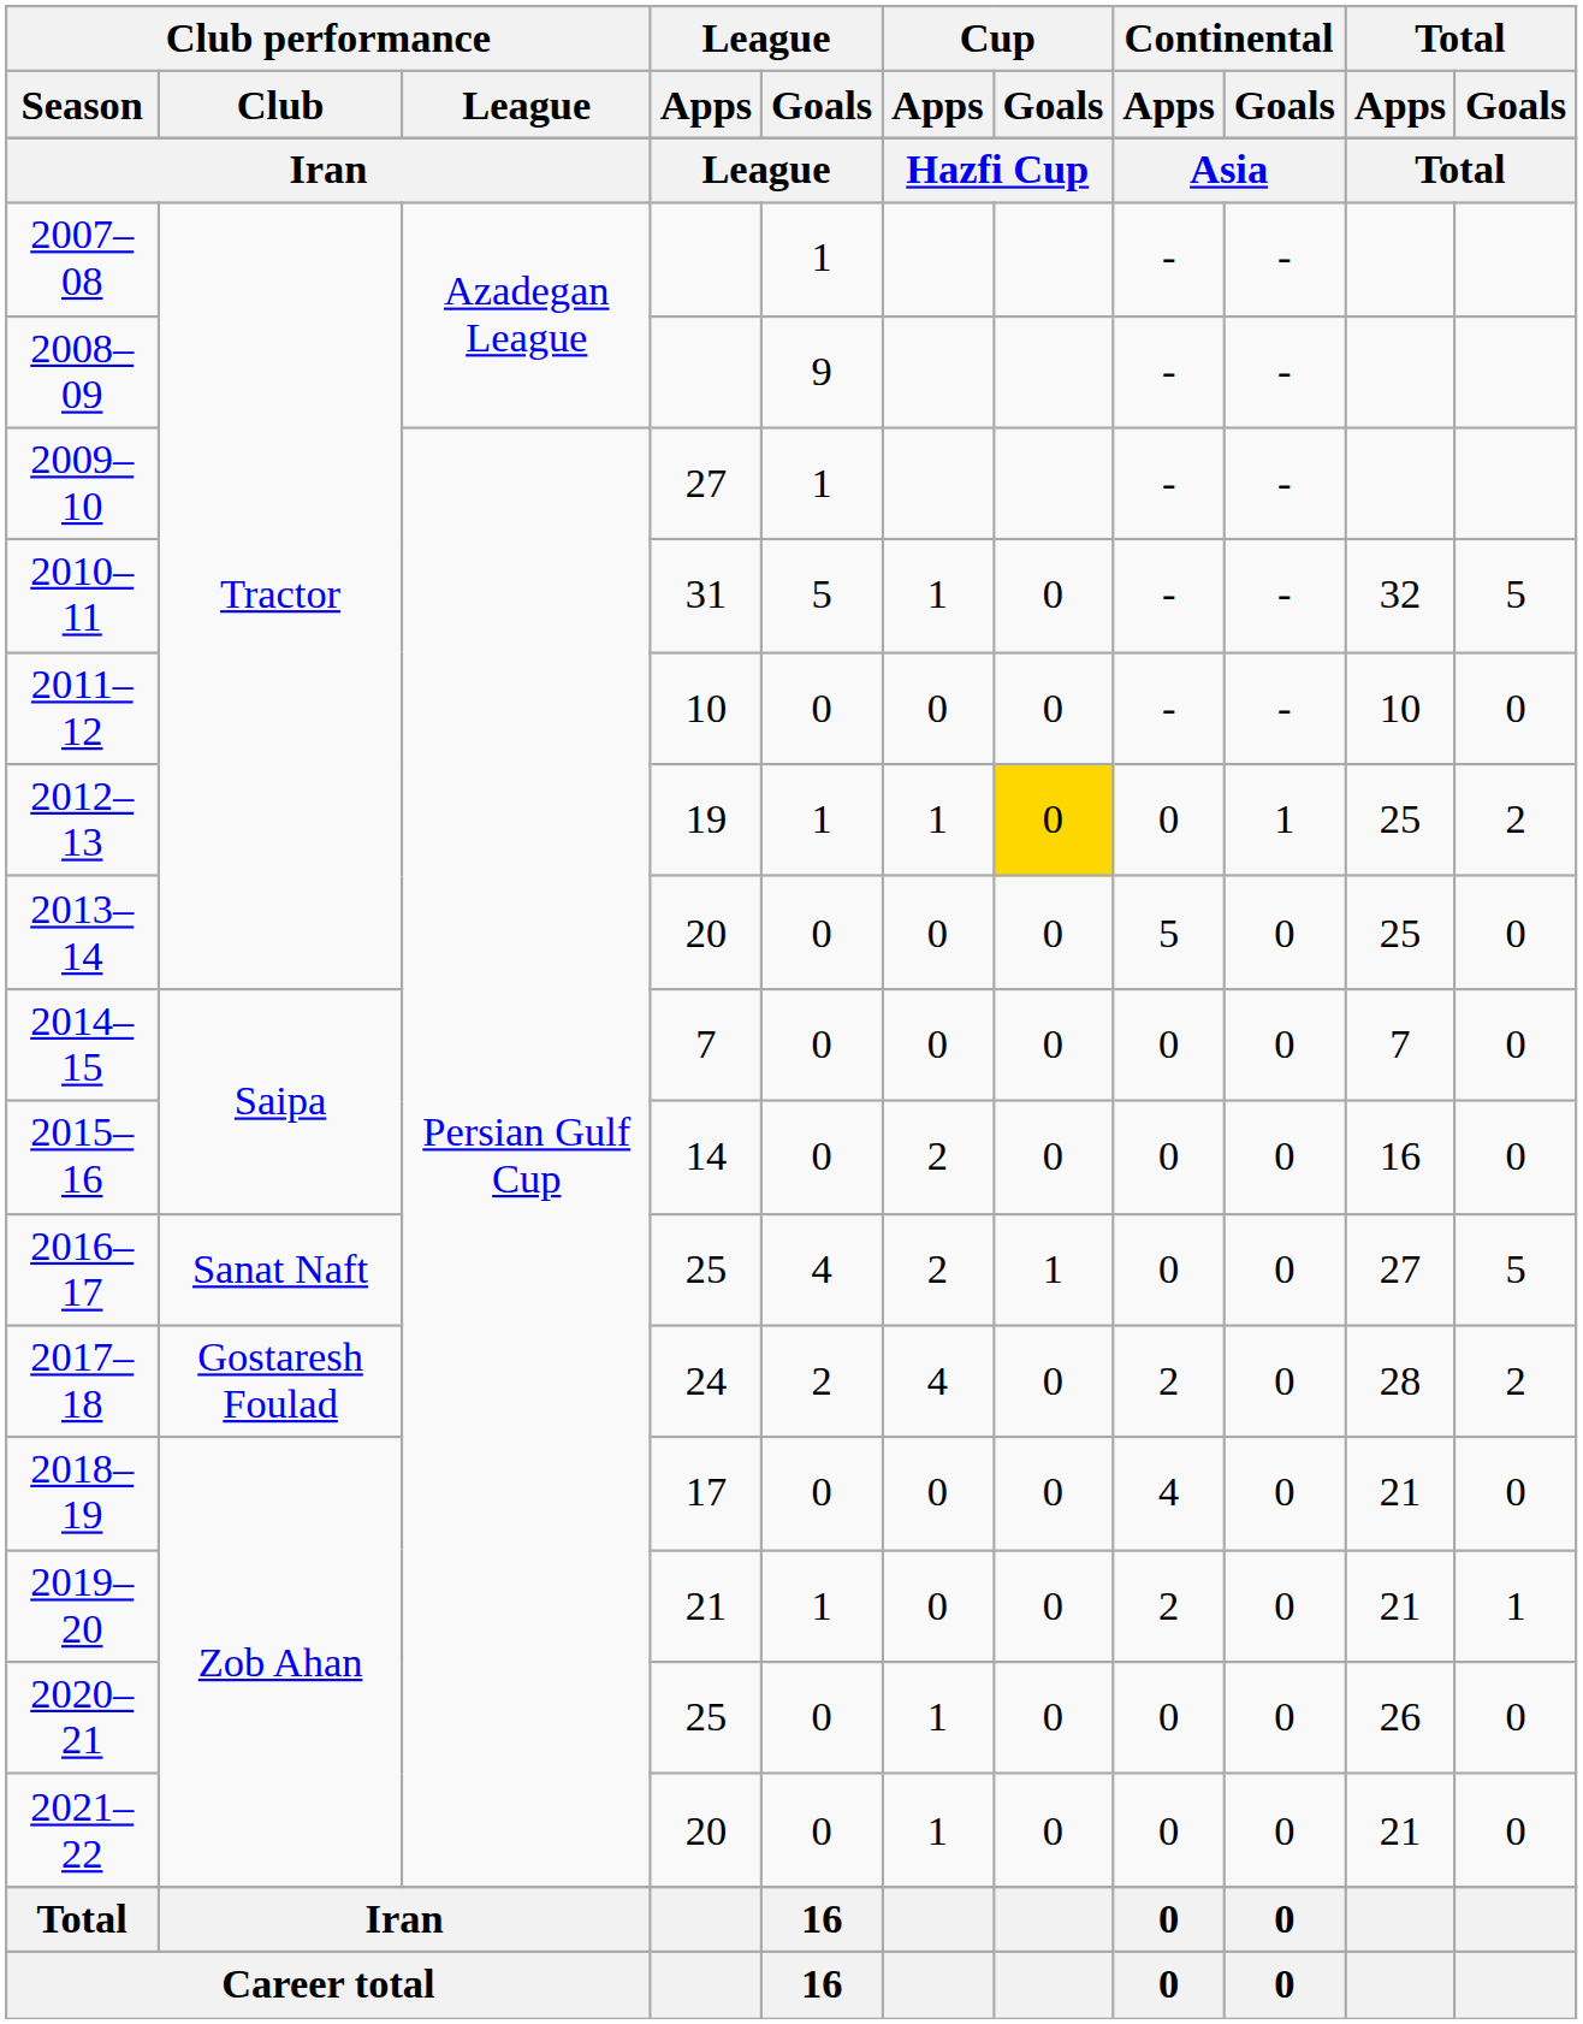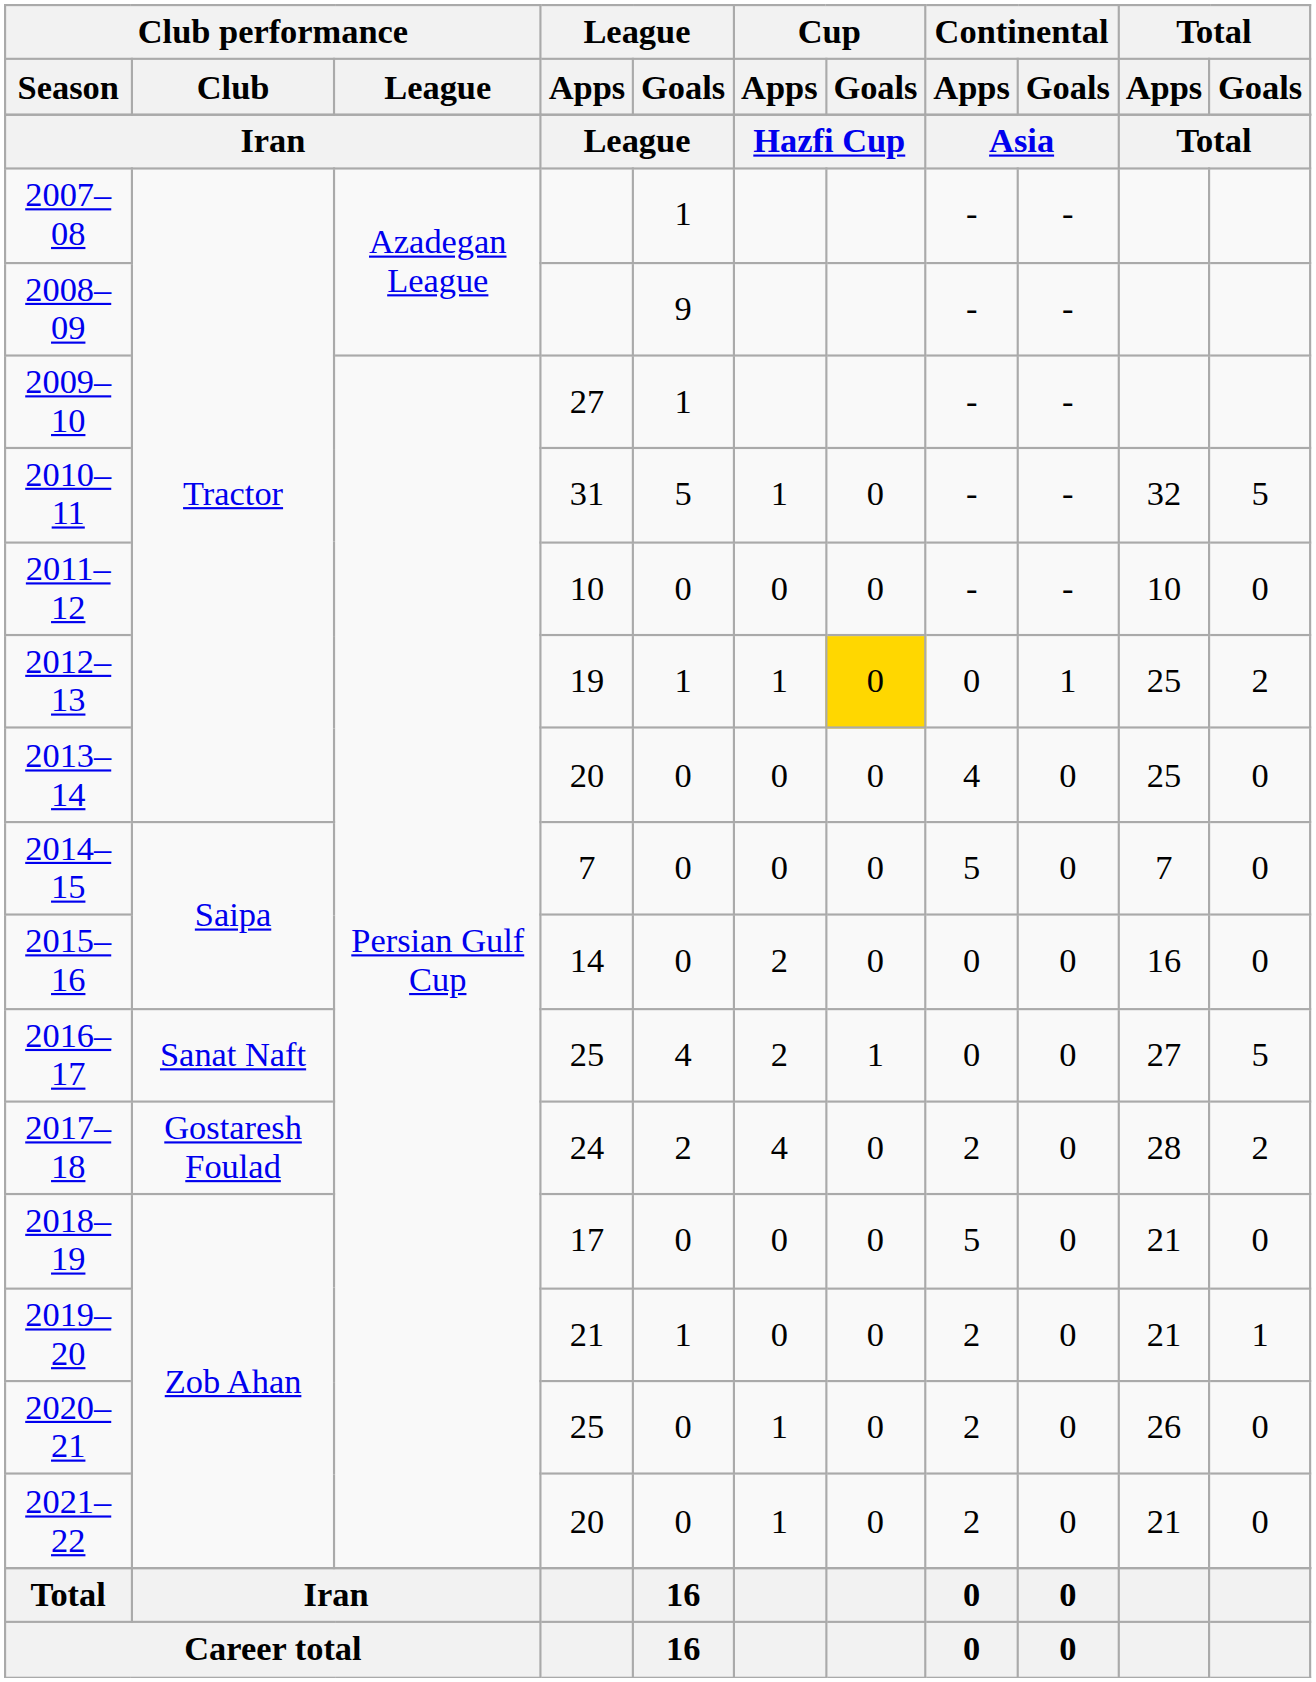 <table class="wikitable" style="text-align:center">
 <tr>
 <th colspan=3>Club performance</th>
 <th colspan=2>League</th>
 <th colspan=2>Cup</th>
 <th colspan=2>Continental</th>
 <th colspan=2>Total</th>
 </tr>
 <tr>
 <th>Season</th>
 <th>Club</th>
 <th>League</th>
 <th>Apps</th>
 <th>Goals</th>
 <th>Apps</th>
 <th>Goals</th>
 <th>Apps</th>
 <th>Goals</th>
 <th>Apps</th>
 <th>Goals</th>
 </tr>
 <tr>
 </tr>
 <tr>
 <th colspan=3>Iran</th>
 <th colspan=2>League</th>
 <th colspan=2><a href='#'>Hazfi Cup</a></th>
 <th colspan=2><a href='#'>Asia</a></th>
 <th colspan=2>Total</th>
 </tr>
 <tr>
 <td><a href='#'>2007–08</a></td>
 <td rowspan="7"><a href='#'>Tractor</a></td>
 <td rowspan="2"><a href='#'>Azadegan League</a></td>
 <td></td>
 <td>1</td>
 <td></td>
 <td></td>
 <td>-</td>
 <td>-</td>
 <td></td>
 <td></td>
 </tr>
 <tr>
 <td><a href='#'>2008–09</a></td>
 <td></td>
 <td>9</td>
 <td></td>
 <td></td>
 <td>-</td>
 <td>-</td>
 <td></td>
 <td></td>
 </tr>
 <tr>
 <td><a href='#'>2009–10</a></td>
 <td rowspan="13"><a href='#'>Persian Gulf Cup</a></td>
 <td>27</td>
 <td>1</td>
 <td></td>
 <td></td>
 <td>-</td>
 <td>-</td>
 <td></td>
 <td></td>
 </tr>
 <tr>
 <td><a href='#'>2010–11</a></td>
 <td>31</td>
 <td>5</td>
 <td>1</td>
 <td>0</td>
 <td>-</td>
 <td>-</td>
 <td>32</td>
 <td>5</td>
 </tr>
 <tr>
 <td><a href='#'>2011–12</a></td>
 <td>10</td>
 <td>0</td>
 <td>0</td>
 <td>0</td>
 <td>-</td>
 <td>-</td>
 <td>10</td>
 <td>0</td>
 </tr>
 <tr>
 <td><a href='#'>2012–13</a></td>
 <td>19</td>
 <td>1</td>
 <td>1</td>
 <td style="background: gold;">0</td>
 <td>0</td>
 <td>1</td>
 <td>25</td>
 <td>2</td>
 </tr>
 <tr>
 <td><a href='#'>2013–14</a></td>
 <td>20</td>
 <td>0</td>
 <td>0</td>
 <td>0</td>
-<td>5</td>
+<td>4</td>
 <td>0</td>
 <td>25</td>
 <td>0</td>
 </tr>
 <tr>
 <td><a href='#'>2014–15</a></td>
 <td rowspan="2"><a href='#'>Saipa</a></td>
 <td>7</td>
 <td>0</td>
 <td>0</td>
 <td>0</td>
-<td>0</td>
+<td>5</td>
 <td>0</td>
 <td>7</td>
 <td>0</td>
 </tr>
 <tr>
 <td><a href='#'>2015–16</a></td>
 <td>14</td>
 <td>0</td>
 <td>2</td>
 <td>0</td>
 <td>0</td>
 <td>0</td>
 <td>16</td>
 <td>0</td>
 </tr>
 <tr>
 <td><a href='#'>2016–17</a></td>
 <td><a href='#'>Sanat Naft</a></td>
 <td>25</td>
 <td>4</td>
 <td>2</td>
 <td>1</td>
 <td>0</td>
 <td>0</td>
 <td>27</td>
 <td>5</td>
 </tr>
 <tr>
 <td><a href='#'>2017–18</a></td>
 <td><a href='#'>Gostaresh Foulad</a></td>
 <td>24</td>
 <td>2</td>
 <td>4</td>
 <td>0</td>
 <td>2</td>
 <td>0</td>
 <td>28</td>
 <td>2</td>
 </tr>
 <tr>
 <td><a href='#'>2018–19</a></td>
 <td rowspan="4"><a href='#'>Zob Ahan</a></td>
 <td>17</td>
 <td>0</td>
 <td>0</td>
 <td>0</td>
-<td>4</td>
+<td>5</td>
 <td>0</td>
 <td>21</td>
 <td>0</td>
 </tr>
 <tr>
 <td><a href='#'>2019–20</a></td>
 <td>21</td>
 <td>1</td>
 <td>0</td>
 <td>0</td>
 <td>2</td>
 <td>0</td>
 <td>21</td>
 <td>1</td>
 </tr>
 <tr>
 <td><a href='#'>2020–21</a></td>
 <td>25</td>
 <td>0</td>
 <td>1</td>
 <td>0</td>
-<td>0</td>
+<td>2</td>
 <td>0</td>
 <td>26</td>
 <td>0</td>
 </tr>
 <tr>
 <td><a href='#'>2021–22</a></td>
 <td>20</td>
 <td>0</td>
 <td>1</td>
 <td>0</td>
-<td>0</td>
+<td>2</td>
 <td>0</td>
 <td>21</td>
 <td>0</td>
 </tr>
 <tr>
 </tr>
 <tr>
 <th rowspan=1>Total</th>
 <th colspan=2>Iran</th>
 <th></th>
 <th>16</th>
 <th></th>
 <th></th>
 <th>0</th>
 <th>0</th>
 <th></th>
 <th></th>
 </tr>
 <tr>
 <th colspan=3>Career total</th>
 <th></th>
 <th>16</th>
 <th></th>
 <th></th>
 <th>0</th>
 <th>0</th>
 <th></th>
 <th></th>
 </tr>
 </table>
